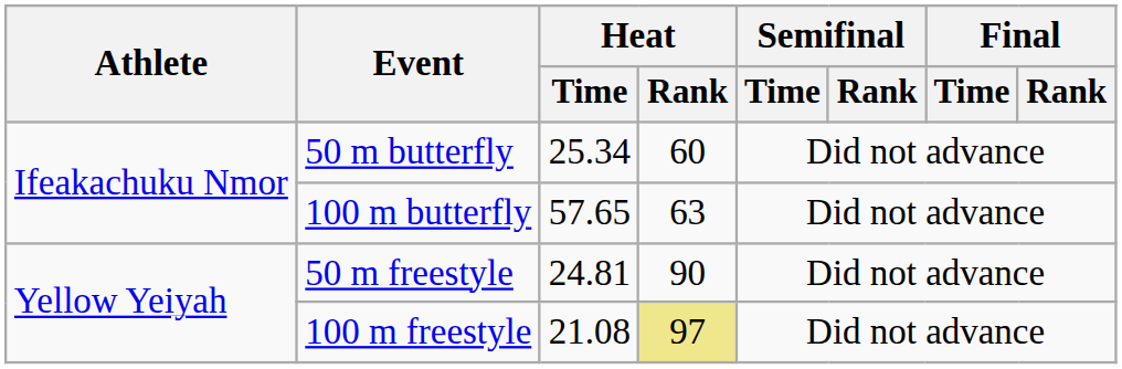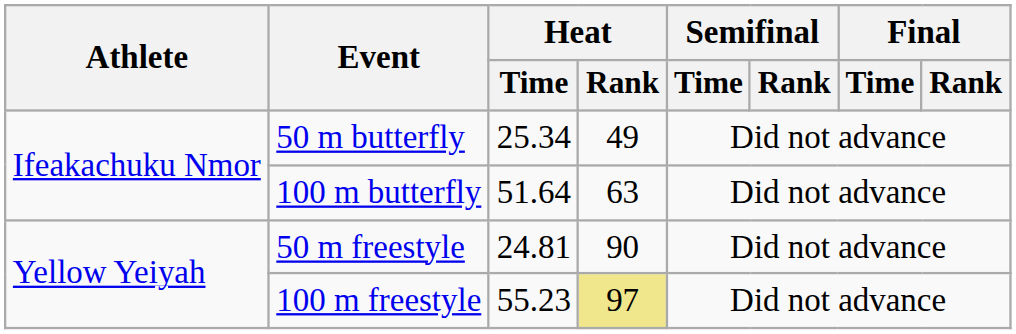 <table class="wikitable" style="text-align:center; font-size:90%">
 <tr>
 <th rowspan="2">Athlete</th>
 <th rowspan="2">Event</th>
 <th colspan="2">Heat</th>
 <th colspan="2">Semifinal</th>
 <th colspan="2">Final</th>
 </tr>
 <tr style="font-size:95%">
 <th>Time</th>
 <th>Rank</th>
 <th>Time</th>
 <th>Rank</th>
 <th>Time</th>
 <th>Rank</th>
 </tr>
 <tr>
 <td align=left rowspan=2><a href='#'>Ifeakachuku Nmor</a></td>
 <td align=left><a href='#'>50 m butterfly</a></td>
 <td>25.34</td>
-<td>60</td>
+<td>49</td>
 <td colspan=4>Did not advance</td>
 </tr>
 <tr>
 <td align=left><a href='#'>100 m butterfly</a></td>
-<td>57.65</td>
+<td>51.64</td>
 <td>63</td>
 <td colspan=4>Did not advance</td>
 </tr>
 <tr>
 <td align=left rowspan=2><a href='#'>Yellow Yeiyah</a></td>
 <td align=left><a href='#'>50 m freestyle</a></td>
 <td>24.81</td>
 <td>90</td>
 <td colspan=4>Did not advance</td>
 </tr>
 <tr>
 <td align=left><a href='#'>100 m freestyle</a></td>
-<td>21.08</td>
+<td>55.23</td>
 <td style="background: khaki;">97</td>
 <td colspan=4>Did not advance</td>
 </tr>
 </table>
